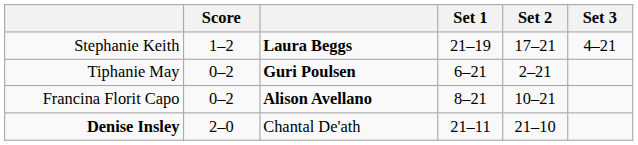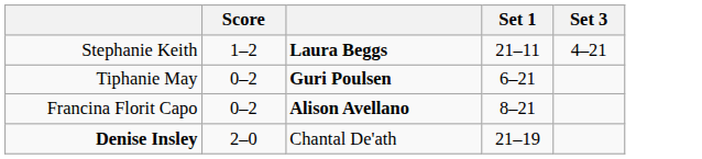 <table class="wikitable" style="text-align: center; font-size:90% ">
 <tr>
 <th align="right" width="150"></th>
 <th width="60">Score</th>
 <th align="left" width="150"></th>
 <th width="50">Set 1</th>
-<th width="50">Set 2</th>
 <th width="50">Set 3</th>
 </tr>
 <tr>
 <td align=right>Stephanie Keith </td>
 <td align=center>1–2</td>
 <td align=left> <strong>Laura Beggs</strong></td>
-<td>21–19</td>
-<td>17–21</td>
+<td>21–11</td>
 <td>4–21</td>
 </tr>
 <tr>
 <td align=right>Tiphanie May </td>
 <td align=center>0–2</td>
 <td align=left> <strong>Guri Poulsen</strong></td>
 <td>6–21</td>
-<td>2–21</td>
 <td></td>
 </tr>
 <tr>
 <td align=right>Francina Florit Capo </td>
 <td align=center>0–2</td>
 <td align=left> <strong>Alison Avellano</strong></td>
 <td>8–21</td>
-<td>10–21</td>
 <td></td>
 </tr>
 <tr>
 <td align=right><strong>Denise Insley</strong> </td>
 <td align=center>2–0</td>
 <td align=left> Chantal De'ath</td>
-<td>21–11</td>
-<td>21–10</td>
+<td>21–19</td>
 <td></td>
 </tr>
 </table>
